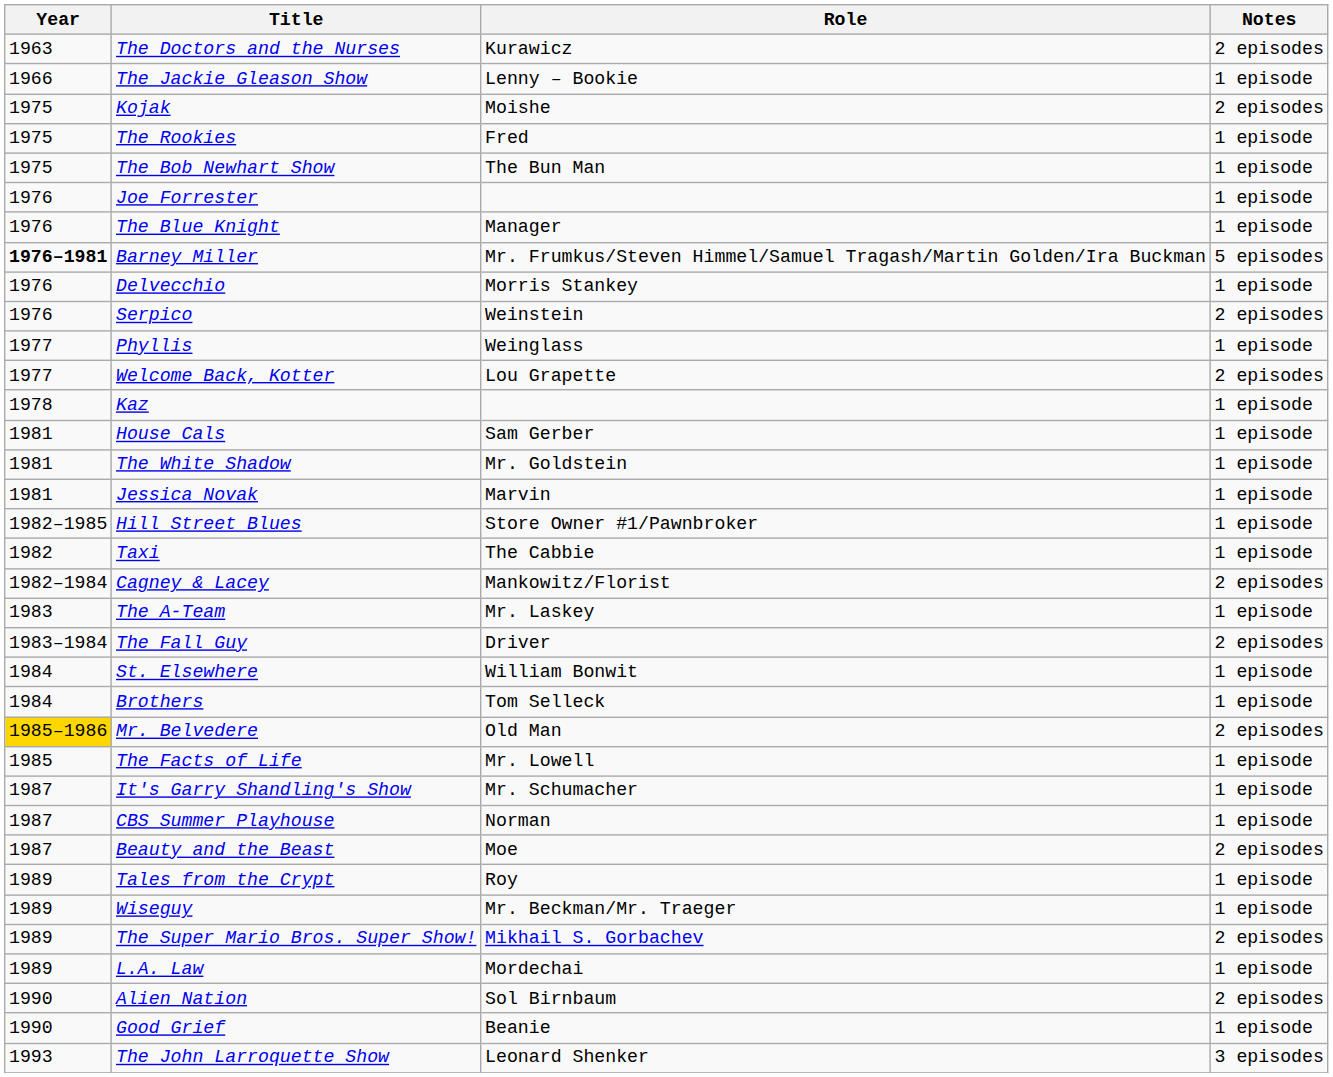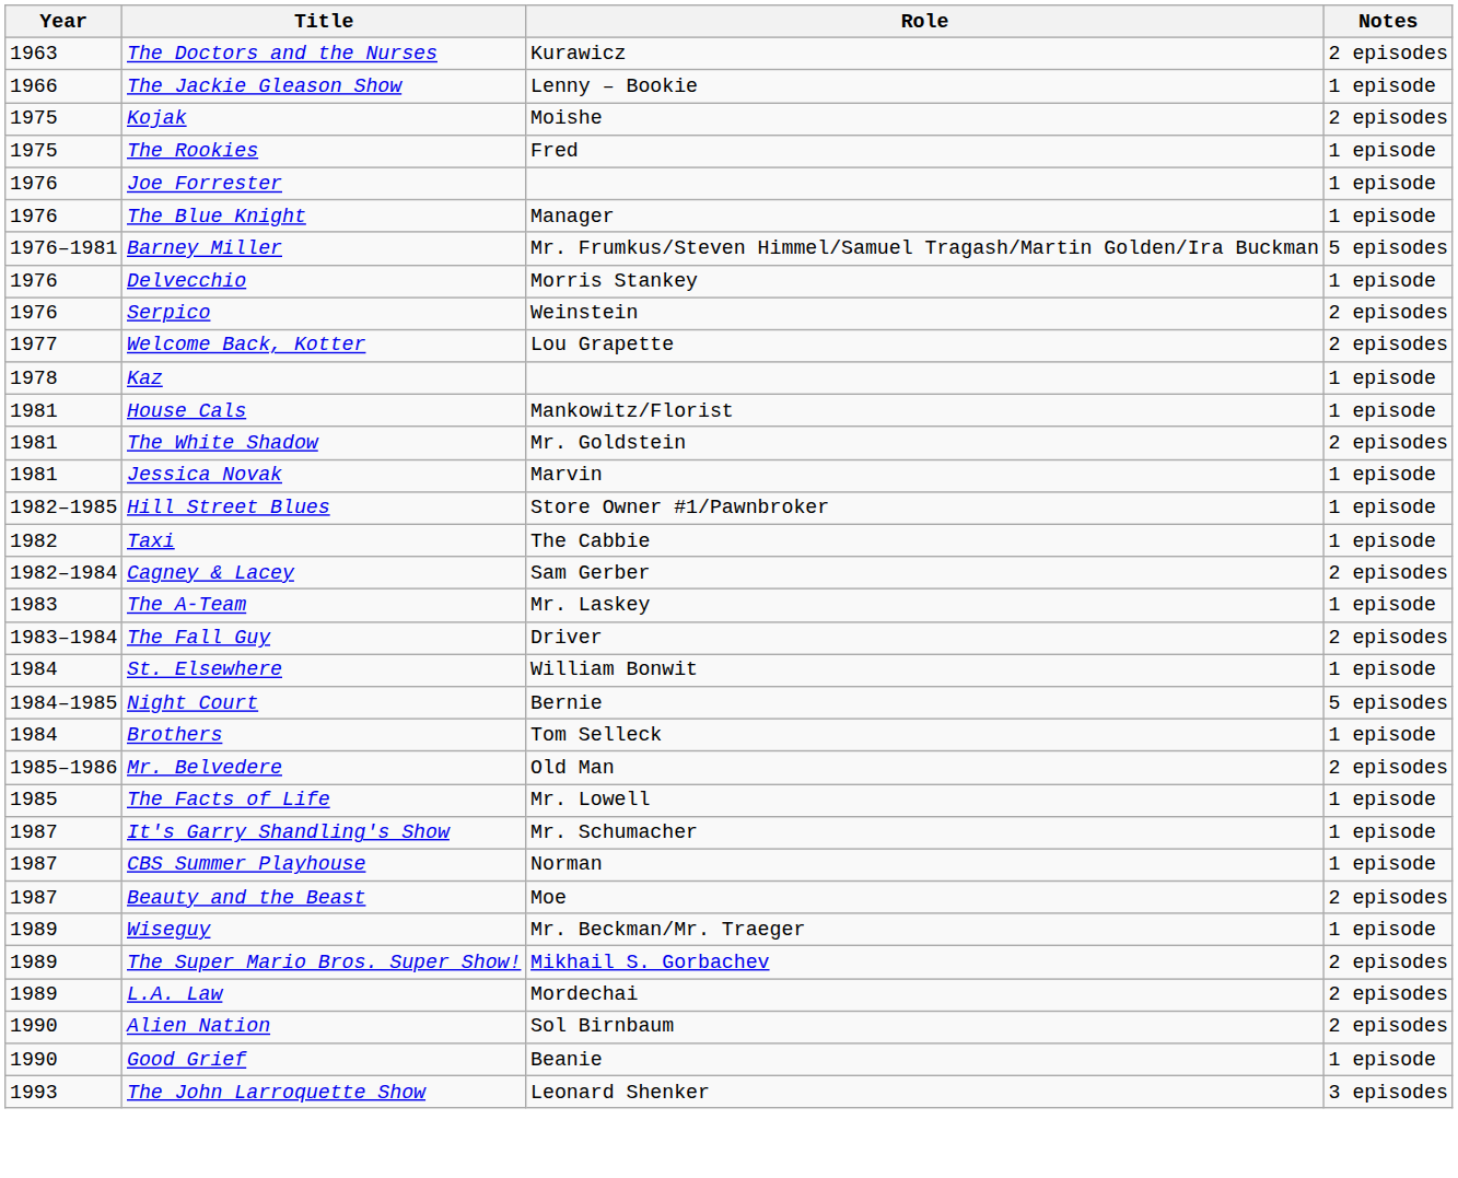 <table class="wikitable">
 <tr>
 <th>Year</th>
 <th>Title</th>
 <th>Role</th>
 <th>Notes</th>
 </tr>
 <tr>
 <td>1963</td>
 <td><em><a href='#'>The Doctors and the Nurses</a></em></td>
 <td>Kurawicz</td>
 <td>2 episodes</td>
 </tr>
 <tr>
 <td>1966</td>
 <td><em><a href='#'>The Jackie Gleason Show</a></em></td>
 <td>Lenny – Bookie</td>
 <td>1 episode</td>
 </tr>
 <tr>
 <td>1975</td>
 <td><em><a href='#'>Kojak</a></em></td>
 <td>Moishe</td>
 <td>2 episodes</td>
 </tr>
 <tr>
 <td>1975</td>
 <td><em><a href='#'>The Rookies</a></em></td>
 <td>Fred</td>
 <td>1 episode</td>
 </tr>
 <tr>
-<td>1975</td>
-<td><em><a href='#'>The Bob Newhart Show</a></em></td>
-<td>The Bun Man</td>
-<td>1 episode</td>
-</tr>
-<tr>
 <td>1976</td>
 <td><em><a href='#'>Joe Forrester</a></em></td>
 <td></td>
 <td>1 episode</td>
 </tr>
 <tr>
 <td>1976</td>
 <td><em><a href='#'>The Blue Knight</a></em></td>
 <td>Manager</td>
 <td>1 episode</td>
 </tr>
 <tr>
-<td><strong>1976–1981</strong></td>
+<td>1976–1981</td>
 <td><em><a href='#'>Barney Miller</a></em></td>
 <td>Mr. Frumkus/Steven Himmel/Samuel Tragash/Martin Golden/Ira Buckman</td>
 <td>5 episodes</td>
 </tr>
 <tr>
 <td>1976</td>
 <td><em><a href='#'>Delvecchio</a></em></td>
 <td>Morris Stankey</td>
 <td>1 episode</td>
 </tr>
 <tr>
 <td>1976</td>
 <td><em><a href='#'>Serpico</a></em></td>
 <td>Weinstein</td>
 <td>2 episodes</td>
 </tr>
 <tr>
 <td>1977</td>
-<td><em><a href='#'>Phyllis</a></em></td>
-<td>Weinglass</td>
-<td>1 episode</td>
-</tr>
-<tr>
-<td>1977</td>
 <td><em><a href='#'>Welcome Back, Kotter</a></em></td>
 <td>Lou Grapette</td>
 <td>2 episodes</td>
 </tr>
 <tr>
 <td>1978</td>
 <td><em><a href='#'>Kaz</a></em></td>
 <td></td>
 <td>1 episode</td>
 </tr>
 <tr>
 <td>1981</td>
 <td><em><a href='#'>House Cals</a></em></td>
-<td>Sam Gerber</td>
+<td>Mankowitz/Florist</td>
 <td>1 episode</td>
 </tr>
 <tr>
 <td>1981</td>
 <td><em><a href='#'>The White Shadow</a></em></td>
 <td>Mr. Goldstein</td>
-<td>1 episode</td>
+<td>2 episodes</td>
 </tr>
 <tr>
 <td>1981</td>
 <td><em><a href='#'>Jessica Novak</a></em></td>
 <td>Marvin</td>
 <td>1 episode</td>
 </tr>
 <tr>
 <td>1982–1985</td>
 <td><em><a href='#'>Hill Street Blues</a></em></td>
 <td>Store Owner #1/Pawnbroker</td>
 <td>1 episode</td>
 </tr>
 <tr>
 <td>1982</td>
 <td><em><a href='#'>Taxi</a></em></td>
 <td>The Cabbie</td>
 <td>1 episode</td>
 </tr>
 <tr>
 <td>1982–1984</td>
 <td><em><a href='#'>Cagney & Lacey</a></em></td>
-<td>Mankowitz/Florist</td>
+<td>Sam Gerber</td>
 <td>2 episodes</td>
 </tr>
 <tr>
 <td>1983</td>
 <td><em><a href='#'>The A-Team</a></em></td>
 <td>Mr. Laskey</td>
 <td>1 episode</td>
 </tr>
 <tr>
 <td>1983–1984</td>
 <td><em><a href='#'>The Fall Guy</a></em></td>
 <td>Driver</td>
 <td>2 episodes</td>
 </tr>
 <tr>
 <td>1984</td>
 <td><em><a href='#'>St. Elsewhere</a></em></td>
 <td>William Bonwit</td>
 <td>1 episode</td>
 </tr>
 <tr>
+<td>1984–1985</td>
+<td><em><a href='#'>Night Court</a></em></td>
+<td>Bernie</td>
+<td>5 episodes</td>
+</tr>
+<tr>
 <td>1984</td>
 <td><em><a href='#'>Brothers</a></em></td>
 <td>Tom Selleck</td>
 <td>1 episode</td>
 </tr>
 <tr>
-<td style="background: gold;">1985–1986</td>
+<td>1985–1986</td>
 <td><em><a href='#'>Mr. Belvedere</a></em></td>
 <td>Old Man</td>
 <td>2 episodes</td>
 </tr>
 <tr>
 <td>1985</td>
 <td><em><a href='#'>The Facts of Life</a></em></td>
 <td>Mr. Lowell</td>
 <td>1 episode</td>
 </tr>
 <tr>
 <td>1987</td>
 <td><em><a href='#'>It's Garry Shandling's Show</a></em></td>
 <td>Mr. Schumacher</td>
 <td>1 episode</td>
 </tr>
 <tr>
 <td>1987</td>
 <td><em><a href='#'>CBS Summer Playhouse</a></em></td>
 <td>Norman</td>
 <td>1 episode</td>
 </tr>
 <tr>
 <td>1987</td>
 <td><em><a href='#'>Beauty and the Beast</a></em></td>
 <td>Moe</td>
 <td>2 episodes</td>
 </tr>
 <tr>
 <td>1989</td>
-<td><em><a href='#'>Tales from the Crypt</a></em></td>
-<td>Roy</td>
-<td>1 episode</td>
-</tr>
-<tr>
-<td>1989</td>
 <td><em><a href='#'>Wiseguy</a></em></td>
 <td>Mr. Beckman/Mr. Traeger</td>
 <td>1 episode</td>
 </tr>
 <tr>
 <td>1989</td>
 <td><em><a href='#'>The Super Mario Bros. Super Show!</a></em></td>
 <td><a href='#'>Mikhail S. Gorbachev</a></td>
 <td>2 episodes</td>
 </tr>
 <tr>
 <td>1989</td>
 <td><em><a href='#'>L.A. Law</a></em></td>
 <td>Mordechai</td>
-<td>1 episode</td>
+<td>2 episodes</td>
 </tr>
 <tr>
 <td>1990</td>
 <td><em><a href='#'>Alien Nation</a></em></td>
 <td>Sol Birnbaum</td>
 <td>2 episodes</td>
 </tr>
 <tr>
 <td>1990</td>
 <td><em><a href='#'>Good Grief</a></em></td>
 <td>Beanie</td>
 <td>1 episode</td>
 </tr>
 <tr>
 <td>1993</td>
 <td><em><a href='#'>The John Larroquette Show</a></em></td>
 <td>Leonard Shenker</td>
 <td>3 episodes</td>
 </tr>
 </table>
